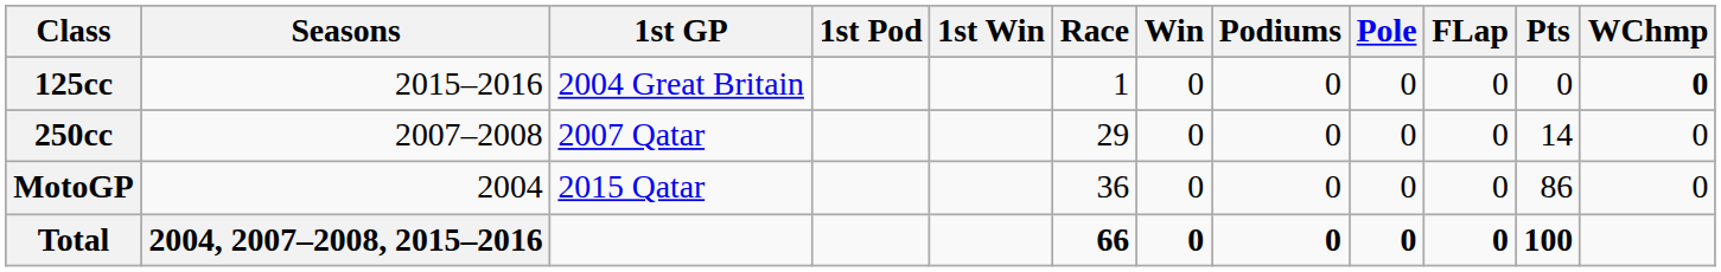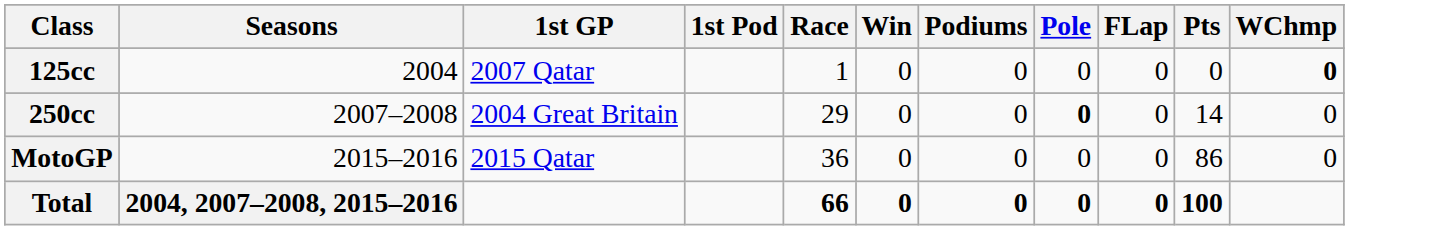 <table class="wikitable" style=text-align:right>
 <tr>
 <th>Class</th>
 <th>Seasons</th>
 <th>1st GP</th>
 <th>1st Pod</th>
-<th>1st Win</th>
 <th>Race</th>
 <th>Win</th>
 <th>Podiums</th>
 <th><a href='#'>Pole</a></th>
 <th>FLap</th>
 <th>Pts</th>
 <th>WChmp</th>
 </tr>
 <tr>
 <th>125cc</th>
-<td>2015–2016</td>
-<td align="left"><a href='#'>2004 Great Britain</a></td>
-<td></td>
+<td>2004</td>
+<td align="left"><a href='#'>2007 Qatar</a></td>
 <td></td>
 <td>1</td>
 <td>0</td>
 <td>0</td>
 <td>0</td>
 <td>0</td>
 <td>0</td>
 <td><strong>0</strong></td>
 </tr>
 <tr>
 <th>250cc</th>
 <td>2007–2008</td>
-<td align="left"><a href='#'>2007 Qatar</a></td>
-<td></td>
+<td align="left"><a href='#'>2004 Great Britain</a></td>
 <td></td>
 <td>29</td>
 <td>0</td>
 <td>0</td>
-<td>0</td>
+<td><strong>0</strong></td>
 <td>0</td>
 <td>14</td>
 <td>0</td>
 </tr>
 <tr>
 <th>MotoGP</th>
-<td>2004</td>
+<td>2015–2016</td>
 <td align="left"><a href='#'>2015 Qatar</a></td>
-<td align="left"></td>
 <td align="left"></td>
 <td>36</td>
 <td>0</td>
 <td>0</td>
 <td>0</td>
 <td>0</td>
 <td>86</td>
 <td>0</td>
 </tr>
 <tr>
 <th>Total</th>
 <th>2004, 2007–2008, 2015–2016</th>
 <td></td>
 <td></td>
-<td></td>
 <td><strong>66</strong></td>
 <td><strong>0</strong></td>
 <td><strong>0</strong></td>
 <td><strong>0</strong></td>
 <td><strong>0</strong></td>
 <td><strong>100</strong></td>
 <td></td>
 </tr>
 </table>
